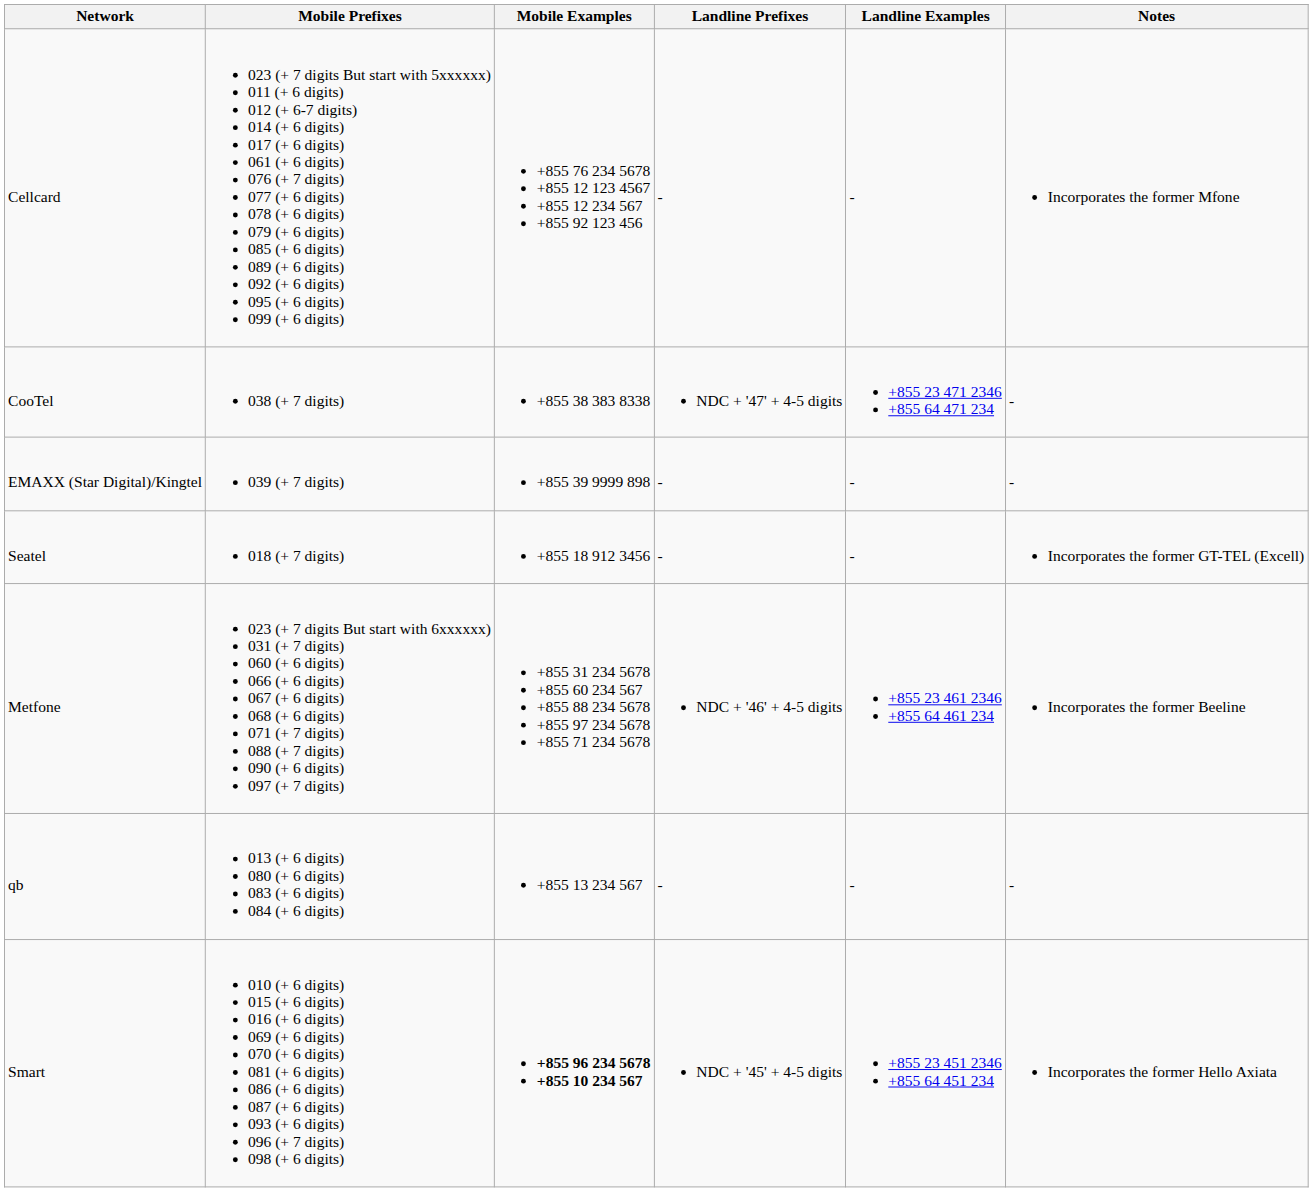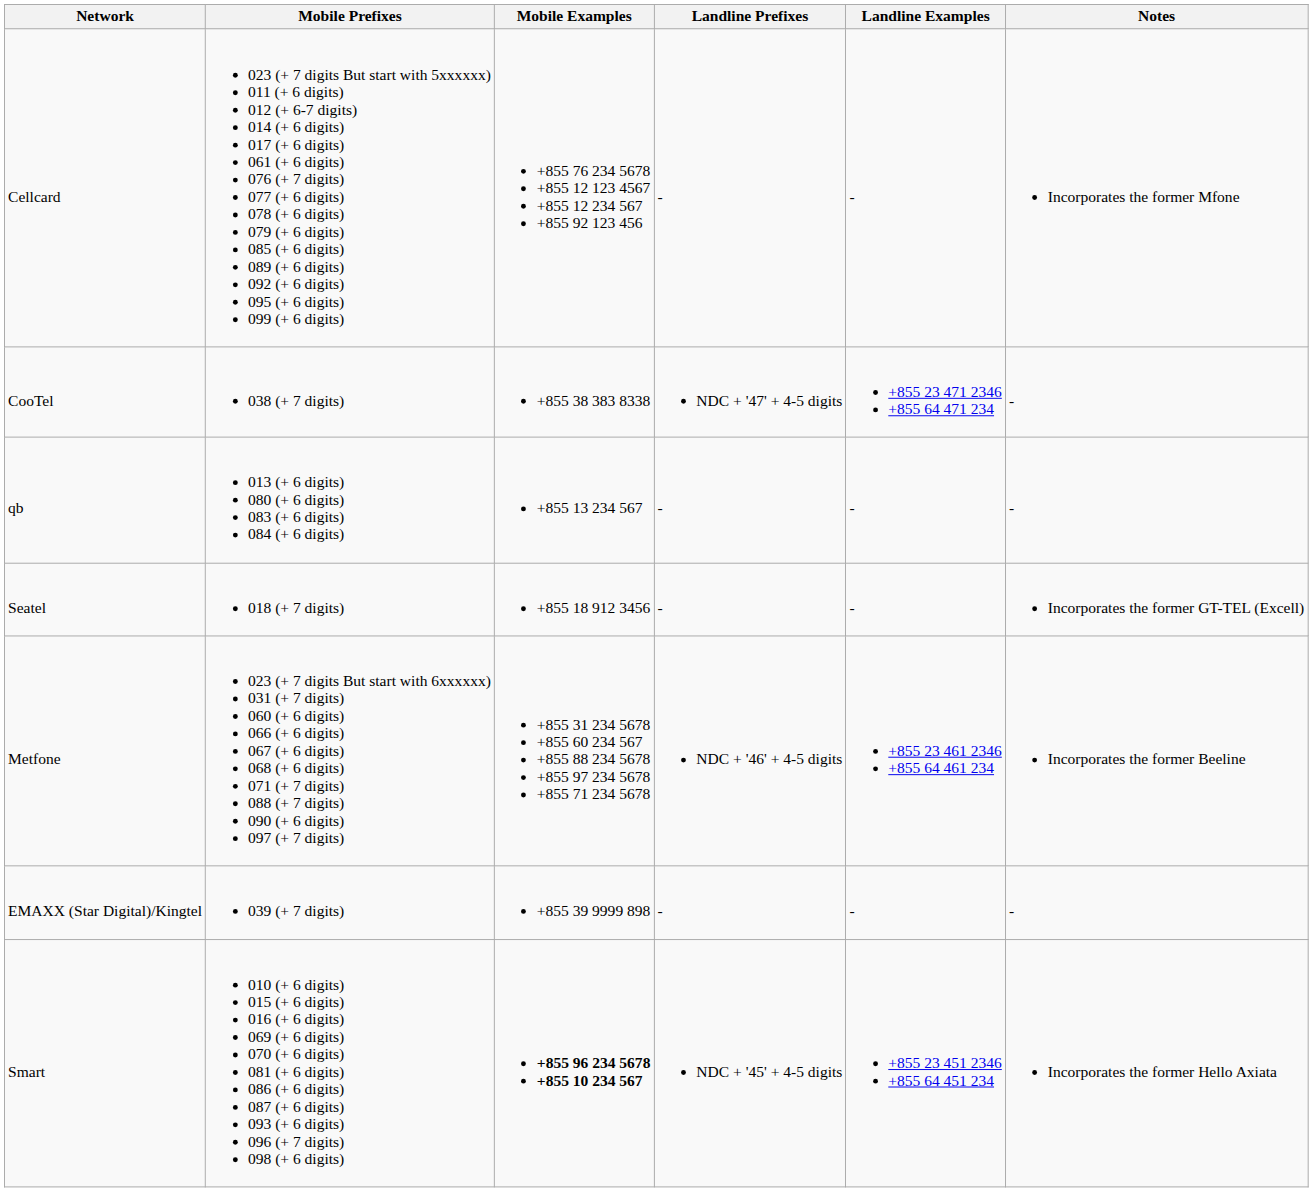 <table class="wikitable">
 <tr>
 <th>Network</th>
 <th>Mobile Prefixes</th>
 <th>Mobile Examples</th>
 <th>Landline Prefixes</th>
 <th>Landline Examples</th>
 <th>Notes</th>
 </tr>
 <tr>
 <td><br>Cellcard</td>
 <td><br><ul><li>023 (+ 7 digits But start with 5xxxxxx)</li><li>011 (+ 6 digits)</li><li>012 (+ 6-7 digits)</li><li>014 (+ 6 digits)</li><li>017 (+ 6 digits)</li><li>061 (+ 6 digits)</li><li>076 (+ 7 digits)</li><li>077 (+ 6 digits)</li><li>078 (+ 6 digits)</li><li>079 (+ 6 digits)</li><li>085 (+ 6 digits)</li><li>089 (+ 6 digits)</li><li>092 (+ 6 digits)</li><li>095 (+ 6 digits)</li><li>099 (+ 6 digits)</li></ul></td>
 <td><br><ul><li>+855 76 234 5678</li><li>+855 12 123 4567</li><li>+855 12 234 567</li><li>+855 92 123 456</li></ul></td>
 <td><br>-</td>
 <td><br>-</td>
 <td><br><ul><li>Incorporates the former Mfone</li></ul></td>
 </tr>
 <tr>
 <td><br>CooTel</td>
 <td><br><ul><li>038 (+ 7 digits)</li></ul></td>
 <td><br><ul><li>+855 38 383 8338</li></ul></td>
 <td><br><ul><li>NDC + '47' + 4-5 digits</li></ul></td>
 <td><br><ul><li><a href='#'>+855 23 471 2346</a></li><li><a href='#'>+855 64 471 234</a></li></ul></td>
 <td><br>-</td>
 </tr>
 <tr>
-<td><br>EMAXX (Star Digital)/Kingtel</td>
-<td><br><ul><li>039 (+ 7 digits)</li></ul></td>
-<td><br><ul><li>+855 39 9999 898</li></ul></td>
+<td><br>qb</td>
+<td><br><ul><li>013 (+ 6 digits)</li><li>080 (+ 6 digits)</li><li>083 (+ 6 digits)</li><li>084 (+ 6 digits)</li></ul></td>
+<td><br><ul><li>+855 13 234 567</li></ul></td>
 <td><br>-</td>
 <td><br>-</td>
 <td><br>-</td>
 </tr>
 <tr>
 <td><br>Seatel</td>
 <td><br><ul><li>018  (+ 7 digits)</li></ul></td>
 <td><br><ul><li>+855 18 912 3456</li></ul></td>
 <td><br>-</td>
 <td><br>-</td>
 <td><br><ul><li>Incorporates the former GT-TEL (Excell)</li></ul></td>
 </tr>
 <tr>
 <td><br>Metfone</td>
 <td><br><ul><li>023 (+ 7 digits But start with 6xxxxxx)</li><li>031 (+ 7 digits)</li><li>060 (+ 6 digits)</li><li>066 (+ 6 digits)</li><li>067 (+ 6 digits)</li><li>068 (+ 6 digits)</li><li>071 (+ 7 digits)</li><li>088 (+ 7 digits)</li><li>090 (+ 6 digits)</li><li>097 (+ 7 digits)</li></ul></td>
 <td><br><ul><li>+855 31 234 5678</li><li>+855 60 234 567</li><li>+855 88 234 5678</li><li>+855 97 234 5678</li><li>+855 71 234 5678</li></ul></td>
 <td><br><ul><li>NDC + '46' + 4-5 digits</li></ul></td>
 <td><br><ul><li><a href='#'>+855 23 461 2346</a></li><li><a href='#'>+855 64 461 234</a></li></ul></td>
 <td><br><ul><li>Incorporates the former Beeline</li></ul></td>
 </tr>
 <tr>
-<td><br>qb</td>
-<td><br><ul><li>013 (+ 6 digits)</li><li>080 (+ 6 digits)</li><li>083 (+ 6 digits)</li><li>084 (+ 6 digits)</li></ul></td>
-<td><br><ul><li>+855 13 234 567</li></ul></td>
+<td><br>EMAXX (Star Digital)/Kingtel</td>
+<td><br><ul><li>039 (+ 7 digits)</li></ul></td>
+<td><br><ul><li>+855 39 9999 898</li></ul></td>
 <td><br>-</td>
 <td><br>-</td>
 <td><br>-</td>
 </tr>
 <tr>
 <td><br>Smart</td>
 <td><br><ul><li>010 (+ 6 digits)</li><li>015 (+ 6 digits)</li><li>016 (+ 6 digits)</li><li>069 (+ 6 digits)</li><li>070 (+ 6 digits)</li><li>081 (+ 6 digits)</li><li>086 (+ 6 digits)</li><li>087 (+ 6 digits)</li><li>093 (+ 6 digits)</li><li>096 (+ 7 digits)</li><li>098 (+ 6 digits)</li></ul></td>
 <td><strong><br><ul><li>+855 96 234 5678</li><li>+855 10 234 567</li></ul></strong></td>
 <td><br><ul><li>NDC + '45' + 4-5 digits</li></ul></td>
 <td><br><ul><li><a href='#'>+855 23 451 2346</a></li><li><a href='#'>+855 64 451 234</a></li></ul></td>
 <td><br><ul><li>Incorporates the former Hello Axiata</li></ul></td>
 </tr>
 </table>
